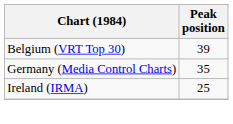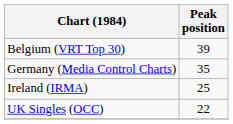 <table class="wikitable">
 <tr>
 <th align="center">Chart (1984)</th>
 <th align="center">Peak<br>position</th>
 </tr>
 <tr>
 <td>Belgium (<a href='#'>VRT Top 30</a>)</td>
 <td style="text-align:center;">39</td>
 </tr>
 <tr>
 <td>Germany (<a href='#'>Media Control Charts</a>)</td>
 <td style="text-align:center;">35</td>
 </tr>
 <tr>
 <td>Ireland (<a href='#'>IRMA</a>)</td>
 <td style="text-align:center;">25</td>
 </tr>
 <tr>
+<td><a href='#'>UK Singles</a> (<a href='#'>OCC</a>)</td>
+<td style="text-align:center;">22</td>
+</tr>
+<tr>
 </tr>
 </table>
